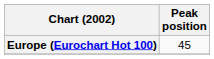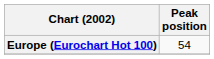 <table class="wikitable sortable plainrowheaders" style="text-align:center">
 <tr>
 <th>Chart (2002)</th>
 <th>Peak<br>position</th>
 </tr>
 <tr>
 <th scope="row">Europe (<a href='#'>Eurochart Hot 100</a>)</th>
-<td>45</td>
+<td>54</td>
 </tr>
 <tr>
 </tr>
 <tr>
 </tr>
 <tr>
 </tr>
 </table>
